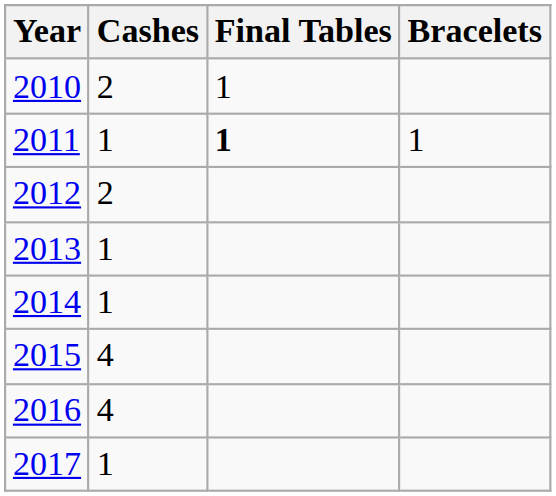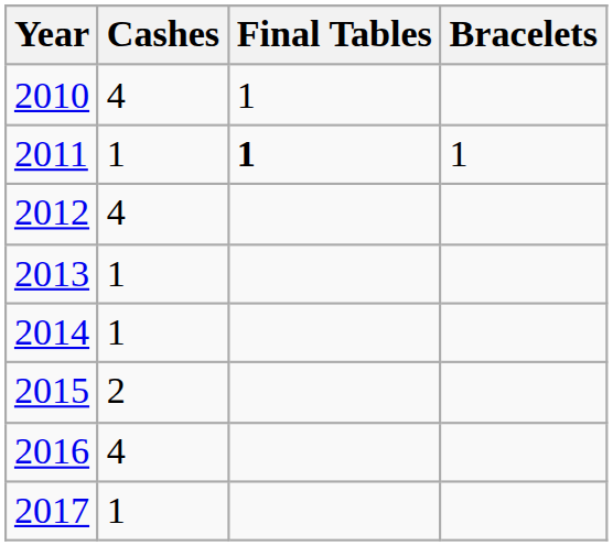 <table class="wikitable">
 <tr>
 </tr>
 <tr>
 <th>Year</th>
 <th>Cashes</th>
 <th>Final Tables</th>
 <th>Bracelets</th>
 </tr>
 <tr>
 <td><a href='#'>2010</a></td>
-<td>2</td>
+<td>4</td>
 <td>1</td>
 <td></td>
 </tr>
 <tr>
 <td><a href='#'>2011</a></td>
 <td>1</td>
 <td><strong>1</strong></td>
 <td>1</td>
 </tr>
 <tr>
 <td><a href='#'>2012</a></td>
-<td>2</td>
+<td>4</td>
 <td></td>
 <td></td>
 </tr>
 <tr>
 <td><a href='#'>2013</a></td>
 <td>1</td>
 <td></td>
 <td></td>
 </tr>
 <tr>
 <td><a href='#'>2014</a></td>
 <td>1</td>
 <td></td>
 <td></td>
 </tr>
 <tr>
 <td><a href='#'>2015</a></td>
-<td>4</td>
+<td>2</td>
 <td></td>
 <td></td>
 </tr>
 <tr>
 <td><a href='#'>2016</a></td>
 <td>4</td>
 <td></td>
 <td></td>
 </tr>
 <tr>
 <td><a href='#'>2017</a></td>
 <td>1</td>
 <td></td>
 <td></td>
 </tr>
 </table>
